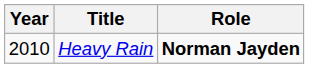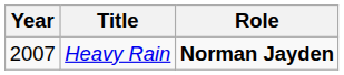 <table class="wikitable">
 <tr>
 <th>Year</th>
 <th>Title</th>
 <th>Role</th>
 </tr>
 <tr>
-<td>2010</td>
+<td>2007</td>
 <td><em><a href='#'>Heavy Rain</a></em></td>
 <td><strong>Norman Jayden</strong></td>
 </tr>
 </table>
